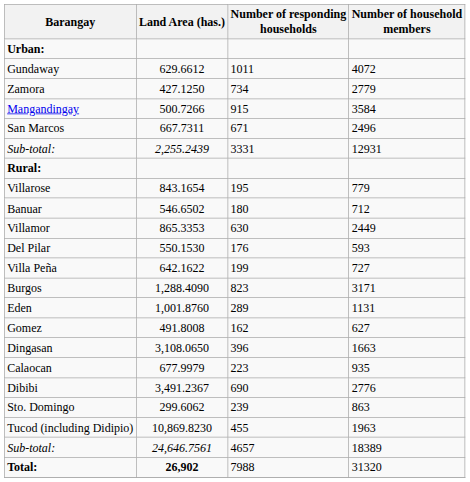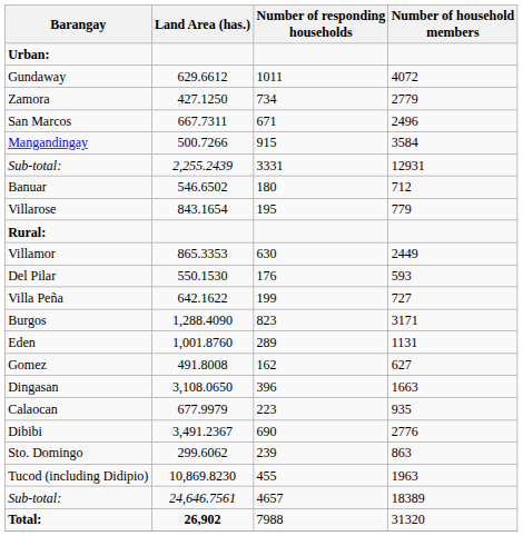 <table class="wikitable" style="line-height:1.20em">
 <tr>
 <th>Barangay</th>
 <th>Land Area (has.)</th>
 <th>Number of responding<br>households</th>
 <th>Number of household<br>members</th>
 </tr>
 <tr>
 <td><strong>Urban:</strong></td>
 <td style="text-align:center;"></td>
 <td></td>
 <td></td>
 </tr>
 <tr>
 <td>Gundaway</td>
 <td style="text-align:center;">629.6612</td>
 <td>1011</td>
 <td>4072</td>
 </tr>
 <tr>
 <td>Zamora</td>
 <td style="text-align:center;">427.1250</td>
 <td>734</td>
 <td>2779</td>
 </tr>
 <tr>
+<td>San Marcos</td>
+<td style="text-align:center;">667.7311</td>
+<td>671</td>
+<td>2496</td>
+</tr>
+<tr>
 <td><a href='#'>Mangandingay</a></td>
 <td style="text-align:center;">500.7266</td>
 <td>915</td>
 <td>3584</td>
-</tr>
-<tr>
-<td>San Marcos</td>
-<td style="text-align:center;">667.7311</td>
-<td>671</td>
-<td>2496</td>
 </tr>
 <tr>
 <td><em>Sub-total:</em></td>
 <td style="text-align:center;"><em>2,255.2439</em></td>
 <td>3331</td>
 <td>12931</td>
 </tr>
 <tr>
-<td><strong>Rural:</strong></td>
-<td style="text-align:center;"></td>
-<td></td>
-<td></td>
+<td>Banuar</td>
+<td style="text-align:center;">546.6502</td>
+<td>180</td>
+<td>712</td>
 </tr>
 <tr>
 <td>Villarose</td>
 <td style="text-align:center;">843.1654</td>
 <td>195</td>
 <td>779</td>
 </tr>
 <tr>
-<td>Banuar</td>
-<td style="text-align:center;">546.6502</td>
-<td>180</td>
-<td>712</td>
+<td><strong>Rural:</strong></td>
+<td style="text-align:center;"></td>
+<td></td>
+<td></td>
 </tr>
 <tr>
 <td>Villamor</td>
 <td style="text-align:center;">865.3353</td>
 <td>630</td>
 <td>2449</td>
 </tr>
 <tr>
 <td>Del Pilar</td>
 <td style="text-align:center;">550.1530</td>
 <td>176</td>
 <td>593</td>
 </tr>
 <tr>
 <td>Villa Peña</td>
 <td style="text-align:center;">642.1622</td>
 <td>199</td>
 <td>727</td>
 </tr>
 <tr>
 <td>Burgos</td>
 <td style="text-align:center;">1,288.4090</td>
 <td>823</td>
 <td>3171</td>
 </tr>
 <tr>
 <td>Eden</td>
 <td style="text-align:center;">1,001.8760</td>
 <td>289</td>
 <td>1131</td>
 </tr>
 <tr>
 <td>Gomez</td>
 <td style="text-align:center;">491.8008</td>
 <td>162</td>
 <td>627</td>
 </tr>
 <tr>
 <td>Dingasan</td>
 <td style="text-align:center;">3,108.0650</td>
 <td>396</td>
 <td>1663</td>
 </tr>
 <tr>
 <td>Calaocan</td>
 <td style="text-align:center;">677.9979</td>
 <td>223</td>
 <td>935</td>
 </tr>
 <tr>
 <td>Dibibi</td>
 <td style="text-align:center;">3,491.2367</td>
 <td>690</td>
 <td>2776</td>
 </tr>
 <tr>
 <td>Sto. Domingo</td>
 <td style="text-align:center;">299.6062</td>
 <td>239</td>
 <td>863</td>
 </tr>
 <tr>
 <td>Tucod (including Didipio)</td>
 <td style="text-align:center;">10,869.8230</td>
 <td>455</td>
 <td>1963</td>
 </tr>
 <tr>
 <td><em>Sub-total:</em></td>
 <td style="text-align:center;"><em>24,646.7561</em></td>
 <td>4657</td>
 <td>18389</td>
 </tr>
 <tr>
 <td><strong>Total:</strong></td>
 <td style="text-align:center;"><strong>26,902</strong></td>
 <td>7988</td>
 <td>31320</td>
 </tr>
 <tr>
 </tr>
 </table>
